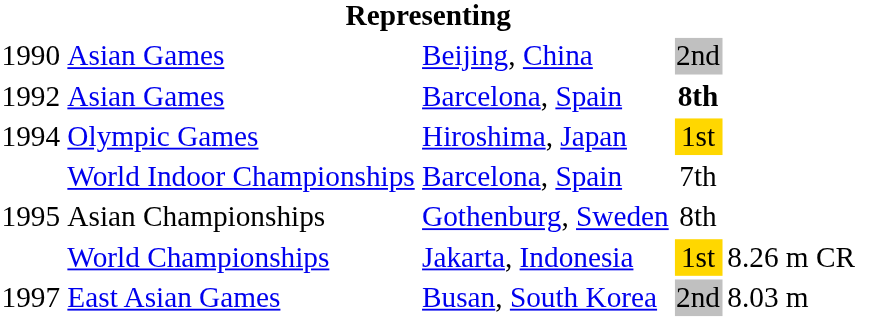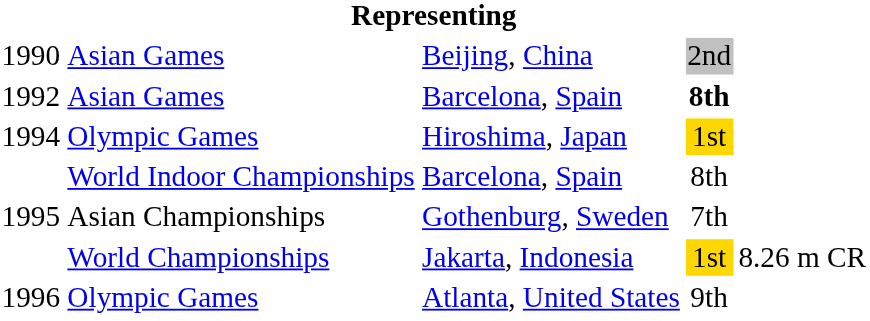 <table>
 <tr>
 <th colspan="5">Representing </th>
 </tr>
 <tr>
 <td>1990</td>
 <td><a href='#'>Asian Games</a></td>
 <td><a href='#'>Beijing</a>, <a href='#'>China</a></td>
 <td bgcolor="silver" align="center">2nd</td>
 <td></td>
 </tr>
 <tr>
 <td>1992</td>
 <td><a href='#'>Asian Games</a></td>
 <td><a href='#'>Barcelona</a>, <a href='#'>Spain</a></td>
 <td align="center"><strong>8th</strong></td>
 <td></td>
 </tr>
 <tr>
 <td>1994</td>
 <td><a href='#'>Olympic Games</a></td>
 <td><a href='#'>Hiroshima</a>, <a href='#'>Japan</a></td>
 <td bgcolor="gold" align="center">1st</td>
 <td></td>
 </tr>
 <tr>
 <td rowspan=3>1995</td>
 <td><a href='#'>World Indoor Championships</a></td>
 <td><a href='#'>Barcelona</a>, <a href='#'>Spain</a></td>
-<td align="center">7th</td>
+<td align="center">8th</td>
 <td></td>
 </tr>
 <tr>
 <td>Asian Championships</td>
 <td><a href='#'>Gothenburg</a>, <a href='#'>Sweden</a></td>
-<td align="center">8th</td>
+<td align="center">7th</td>
 <td></td>
 </tr>
 <tr>
 <td><a href='#'>World Championships</a></td>
 <td><a href='#'>Jakarta</a>, <a href='#'>Indonesia</a></td>
 <td bgcolor="gold" align="center">1st</td>
 <td>8.26 m CR</td>
 </tr>
 <tr>
-<td>1997</td>
-<td><a href='#'>East Asian Games</a></td>
-<td><a href='#'>Busan</a>, <a href='#'>South Korea</a></td>
-<td bgcolor="silver" align="center">2nd</td>
-<td>8.03 m</td>
+<td>1996</td>
+<td><a href='#'>Olympic Games</a></td>
+<td><a href='#'>Atlanta</a>, <a href='#'>United States</a></td>
+<td align="center">9th</td>
+<td></td>
 </tr>
 </table>
